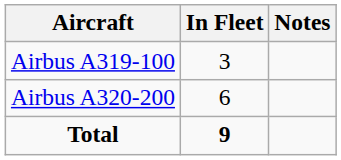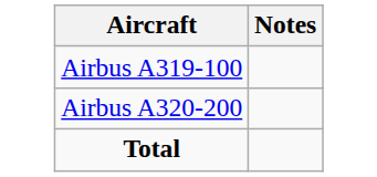 <table class="wikitable" style="margin:1em auto;">
 <tr>
 <th>Aircraft</th>
-<th>In Fleet</th>
 <th>Notes</th>
 </tr>
 <tr>
 <td><a href='#'>Airbus A319-100</a></td>
-<td align=center>3</td>
 <td></td>
 </tr>
 <tr>
 <td><a href='#'>Airbus A320-200</a></td>
-<td align=center>6</td>
 <td></td>
 </tr>
 <tr>
 <td align=center><strong>Total</strong></td>
-<td align=center><strong>9</strong></td>
 <td></td>
 </tr>
 </table>
